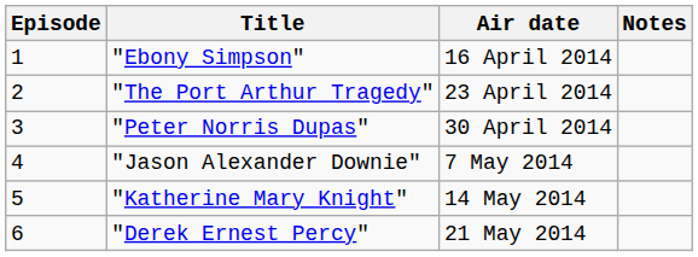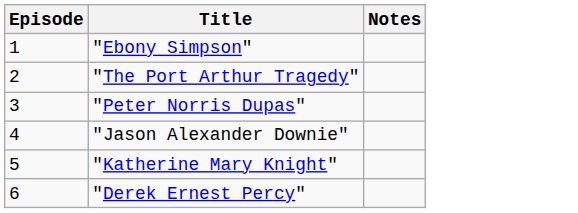 <table class="wikitable">
 <tr>
 <th>Episode</th>
 <th>Title</th>
-<th>Air date</th>
 <th>Notes</th>
 </tr>
 <tr>
 <td>1</td>
 <td>"<a href='#'>Ebony Simpson</a>"</td>
-<td>16 April 2014</td>
 <td></td>
 </tr>
 <tr>
 <td>2</td>
 <td>"<a href='#'>The Port Arthur Tragedy</a>"</td>
-<td>23 April 2014</td>
 <td></td>
 </tr>
 <tr>
 <td>3</td>
 <td>"<a href='#'>Peter Norris Dupas</a>"</td>
-<td>30 April 2014</td>
 <td></td>
 </tr>
 <tr>
 <td>4</td>
 <td>"Jason Alexander Downie"</td>
-<td>7 May 2014</td>
 <td></td>
 </tr>
 <tr>
 <td>5</td>
 <td>"<a href='#'>Katherine Mary Knight</a>"</td>
-<td>14 May 2014</td>
 <td></td>
 </tr>
 <tr>
 <td>6</td>
 <td>"<a href='#'>Derek Ernest Percy</a>"</td>
-<td>21 May 2014</td>
 <td></td>
 </tr>
 </table>
